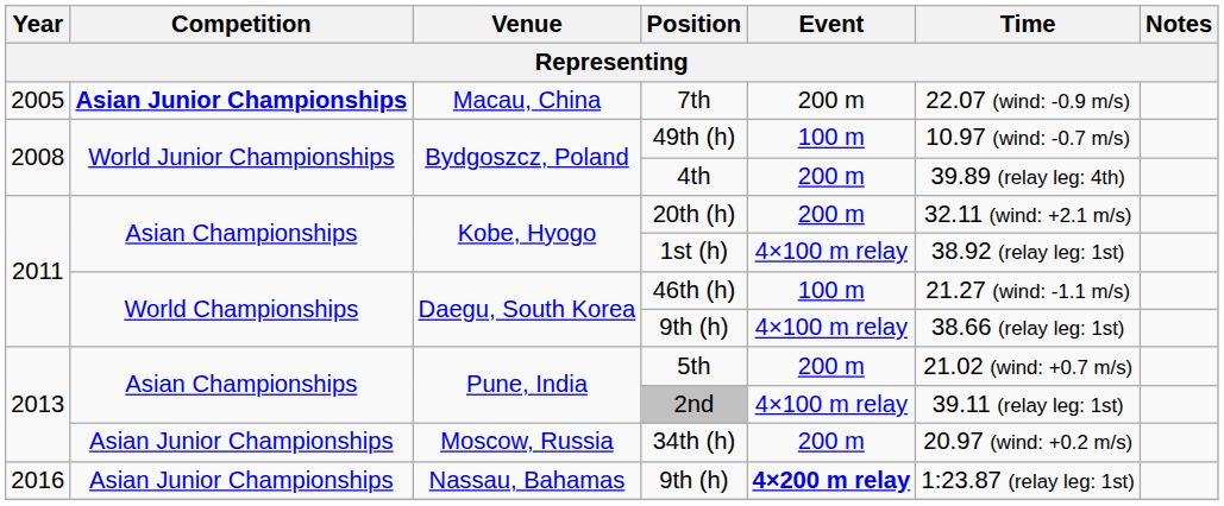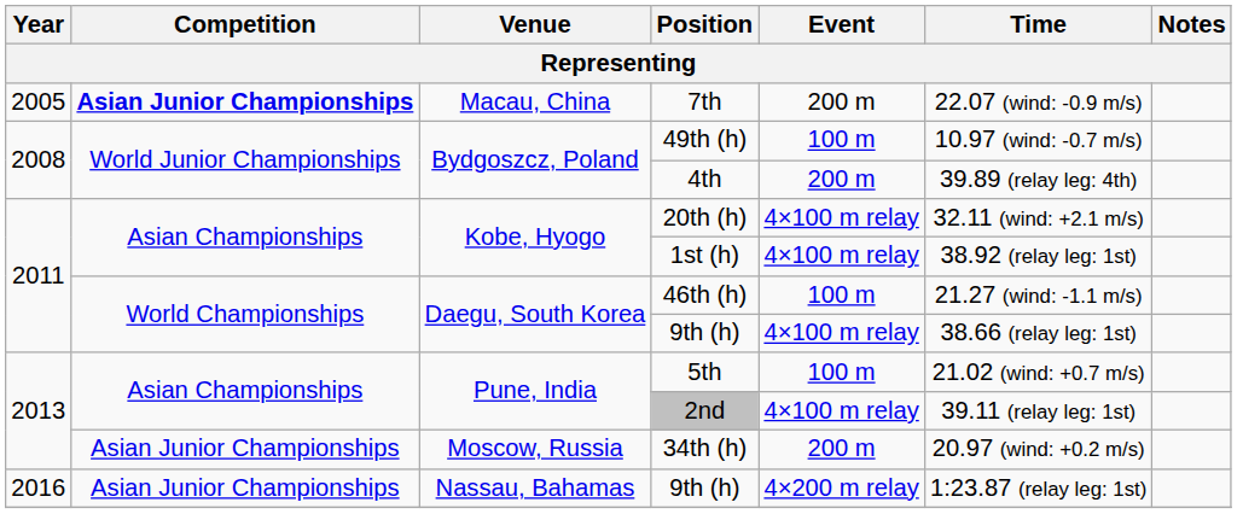 <table class="wikitable sortable" style=text-align:center>
 <tr>
 <th>Year</th>
 <th>Competition</th>
 <th>Venue</th>
 <th>Position</th>
 <th>Event</th>
 <th>Time</th>
 <th>Notes</th>
 </tr>
 <tr>
 <th colspan="7">Representing </th>
 </tr>
 <tr>
 <td>2005</td>
 <td><strong><a href='#'>Asian Junior Championships</a></strong></td>
 <td><a href='#'>Macau, China</a></td>
 <td>7th</td>
 <td>200 m</td>
 <td>22.07 <small>(wind: -0.9 m/s)</small></td>
 <td></td>
 </tr>
 <tr>
 <td rowspan=2>2008</td>
 <td rowspan=2><a href='#'>World Junior Championships</a></td>
 <td rowspan=2><a href='#'>Bydgoszcz, Poland</a></td>
 <td>49th (h)</td>
 <td><a href='#'>100 m</a></td>
 <td>10.97 <small>(wind: -0.7 m/s)</small></td>
 <td></td>
 </tr>
 <tr>
 <td>4th</td>
 <td><a href='#'>200 m</a></td>
 <td>39.89 <small>(relay leg: 4th)</small></td>
 <td></td>
 </tr>
 <tr>
 <td rowspan=4>2011</td>
 <td rowspan=2><a href='#'>Asian Championships</a></td>
 <td rowspan=2><a href='#'>Kobe, Hyogo</a></td>
 <td>20th (h)</td>
-<td><a href='#'>200 m</a></td>
+<td><a href='#'>4×100 m relay</a></td>
 <td>32.11 <small>(wind: +2.1 m/s)</small></td>
 <td></td>
 </tr>
 <tr>
 <td>1st (h)</td>
 <td><a href='#'>4×100 m relay</a></td>
 <td>38.92 <small>(relay leg: 1st)</small></td>
 <td></td>
 </tr>
 <tr>
 <td rowspan=2><a href='#'>World Championships</a></td>
 <td rowspan=2><a href='#'>Daegu, South Korea</a></td>
 <td>46th (h)</td>
 <td><a href='#'>100 m</a></td>
 <td>21.27 <small>(wind: -1.1 m/s)</small></td>
 <td></td>
 </tr>
 <tr>
 <td>9th (h)</td>
 <td><a href='#'>4×100 m relay</a></td>
 <td>38.66 <small>(relay leg: 1st)</small></td>
 <td></td>
 </tr>
 <tr>
 <td rowspan=3>2013</td>
 <td rowspan=2><a href='#'>Asian Championships</a></td>
 <td rowspan=2><a href='#'>Pune, India</a></td>
 <td>5th</td>
-<td><a href='#'>200 m</a></td>
+<td><a href='#'>100 m</a></td>
 <td>21.02 <small>(wind: +0.7 m/s)</small></td>
 <td></td>
 </tr>
 <tr>
 <td bgcolor="silver">2nd</td>
 <td><a href='#'>4×100 m relay</a></td>
 <td>39.11 <small>(relay leg: 1st)</small></td>
 <td></td>
 </tr>
 <tr>
 <td><a href='#'>Asian Junior Championships</a></td>
 <td><a href='#'>Moscow, Russia</a></td>
 <td>34th (h)</td>
 <td><a href='#'>200 m</a></td>
 <td>20.97 <small>(wind: +0.2 m/s)</small></td>
 <td></td>
 </tr>
 <tr>
 <td>2016</td>
 <td><a href='#'>Asian Junior Championships</a></td>
 <td><a href='#'>Nassau, Bahamas</a></td>
 <td>9th (h)</td>
-<td><strong><a href='#'>4×200 m relay</a></strong></td>
+<td><a href='#'>4×200 m relay</a></td>
 <td>1:23.87 <small>(relay leg: 1st)</small></td>
 <td></td>
 </tr>
 <tr>
 </tr>
 </table>
